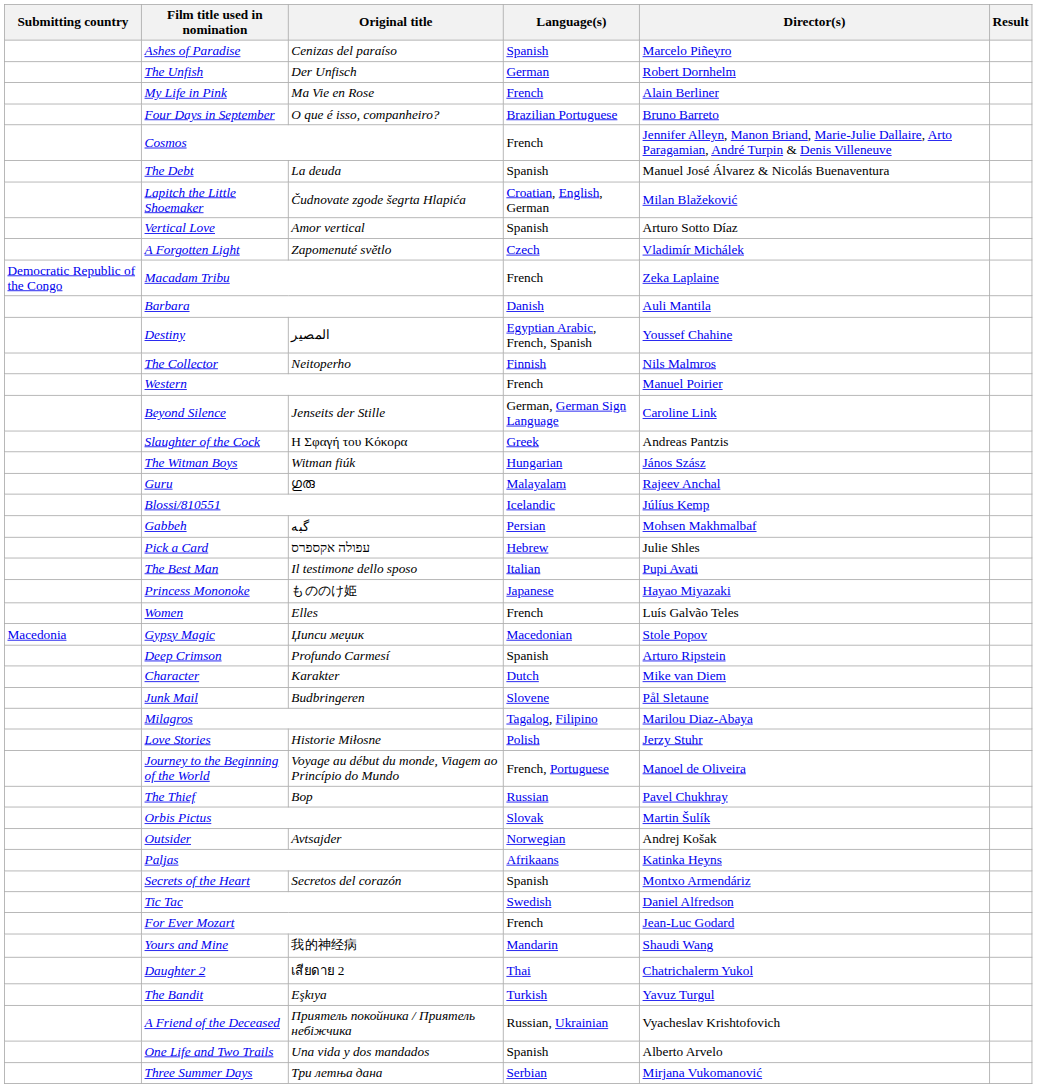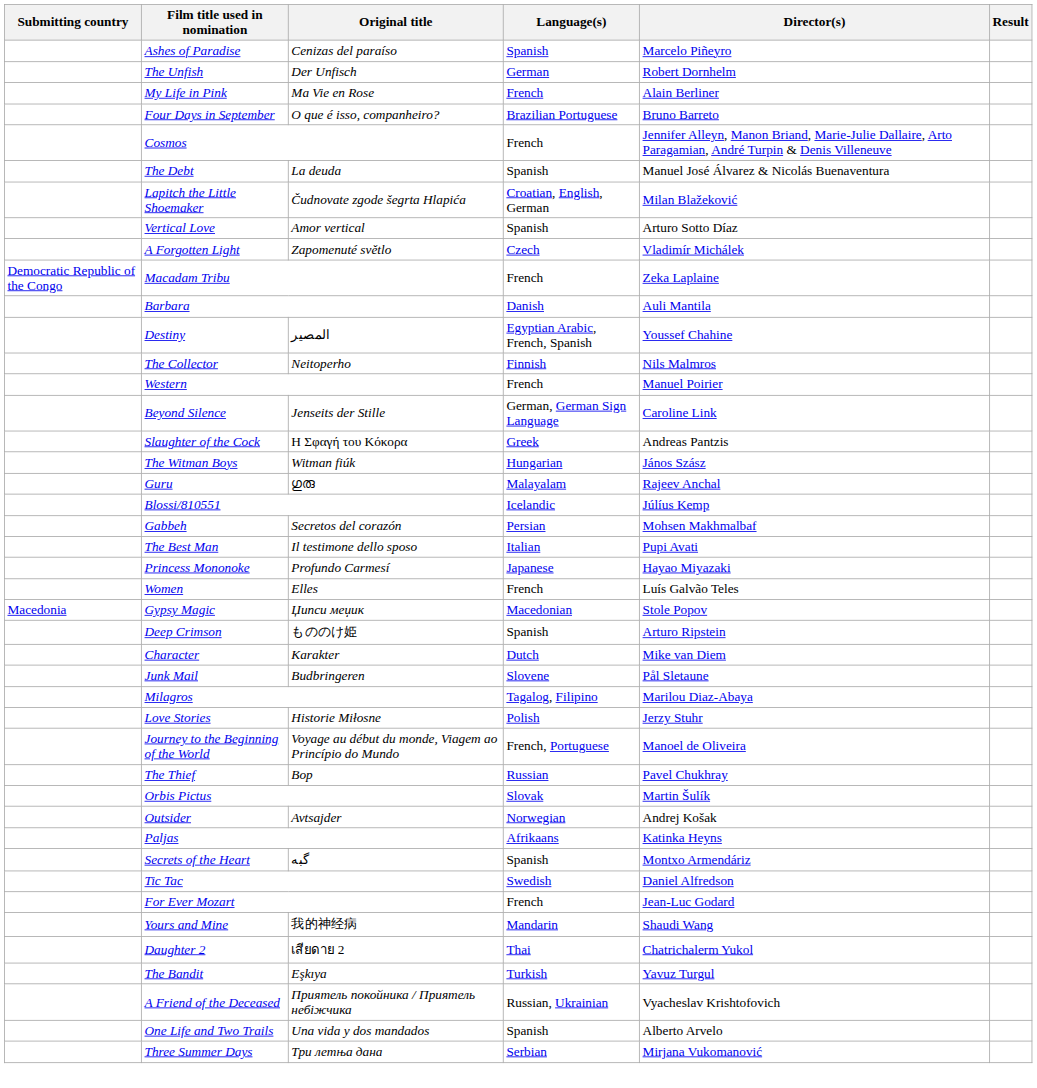 <table class="wikitable sortable" width="98%" style="background:#ffffff;">
 <tr>
 <th>Submitting country</th>
 <th>Film title used in nomination</th>
 <th>Original title</th>
 <th>Language(s)</th>
 <th>Director(s)</th>
 <th>Result</th>
 </tr>
 <tr>
 <td></td>
 <td><em><a href='#'>Ashes of Paradise</a></em></td>
 <td><em>Cenizas del paraíso</em></td>
 <td><a href='#'>Spanish</a></td>
 <td><a href='#'>Marcelo Piñeyro</a></td>
 <td></td>
 </tr>
 <tr>
 <td></td>
 <td><em><a href='#'>The Unfish</a></em></td>
 <td><em>Der Unfisch</em></td>
 <td><a href='#'>German</a></td>
 <td><a href='#'>Robert Dornhelm</a></td>
 <td></td>
 </tr>
 <tr>
 <td></td>
 <td><em><a href='#'>My Life in Pink</a></em></td>
 <td><em>Ma Vie en Rose</em></td>
 <td><a href='#'>French</a></td>
 <td><a href='#'>Alain Berliner</a></td>
 <td></td>
 </tr>
 <tr>
 <td></td>
 <td><em><a href='#'>Four Days in September</a></em></td>
 <td><em>O que é isso, companheiro?</em></td>
 <td><a href='#'>Brazilian Portuguese</a></td>
 <td><a href='#'>Bruno Barreto</a></td>
 <td></td>
 </tr>
 <tr>
 <td></td>
 <td colspan="2"><em><a href='#'>Cosmos</a></em></td>
 <td>French</td>
 <td><a href='#'>Jennifer Alleyn</a>, <a href='#'>Manon Briand</a>, <a href='#'>Marie-Julie Dallaire</a>, <a href='#'>Arto Paragamian</a>, <a href='#'>André Turpin</a> & <a href='#'>Denis Villeneuve</a></td>
 <td></td>
 </tr>
 <tr>
 <td></td>
 <td><em><a href='#'>The Debt</a></em></td>
 <td><em>La deuda</em></td>
 <td>Spanish</td>
 <td>Manuel José Álvarez & Nicolás Buenaventura</td>
 <td></td>
 </tr>
 <tr>
 <td></td>
 <td><em><a href='#'>Lapitch the Little Shoemaker</a></em></td>
 <td><em>Čudnovate zgode šegrta Hlapića</em></td>
 <td><a href='#'>Croatian</a>, <a href='#'>English</a>, German</td>
 <td><a href='#'>Milan Blažeković</a></td>
 <td></td>
 </tr>
 <tr>
 <td></td>
 <td><em><a href='#'>Vertical Love</a></em></td>
 <td><em>Amor vertical</em></td>
 <td>Spanish</td>
 <td>Arturo Sotto Díaz</td>
 <td></td>
 </tr>
 <tr>
 <td></td>
 <td><em><a href='#'>A Forgotten Light</a></em></td>
 <td><em>Zapomenuté světlo</em></td>
 <td><a href='#'>Czech</a></td>
 <td><a href='#'>Vladimír Michálek</a></td>
 <td></td>
 </tr>
 <tr>
 <td> <a href='#'>Democratic Republic of the Congo</a></td>
 <td colspan="2"><em><a href='#'>Macadam Tribu</a></em></td>
 <td>French</td>
 <td><a href='#'>Zeka Laplaine</a></td>
 <td></td>
 </tr>
 <tr>
 <td></td>
 <td colspan="2"><em><a href='#'>Barbara</a></em></td>
 <td><a href='#'>Danish</a></td>
 <td><a href='#'>Auli Mantila</a></td>
 <td></td>
 </tr>
 <tr>
 <td></td>
 <td><em><a href='#'>Destiny</a></em></td>
 <td>المصير</td>
 <td><a href='#'>Egyptian Arabic</a>, French, Spanish</td>
 <td><a href='#'>Youssef Chahine</a></td>
 <td></td>
 </tr>
 <tr>
 <td></td>
 <td><em><a href='#'>The Collector</a></em></td>
 <td><em>Neitoperho</em></td>
 <td><a href='#'>Finnish</a></td>
 <td><a href='#'>Nils Malmros</a></td>
 <td></td>
 </tr>
 <tr>
 <td></td>
 <td colspan="2"><em><a href='#'>Western</a></em></td>
 <td>French</td>
 <td><a href='#'>Manuel Poirier</a></td>
 <td></td>
 </tr>
 <tr>
 <td></td>
 <td><em><a href='#'>Beyond Silence</a></em></td>
 <td><em>Jenseits der Stille</em></td>
 <td>German, <a href='#'>German Sign Language</a></td>
 <td><a href='#'>Caroline Link</a></td>
 <td></td>
 </tr>
 <tr>
 <td></td>
 <td><em><a href='#'>Slaughter of the Cock</a></em></td>
 <td>Η Σφαγή του Κόκορα</td>
 <td><a href='#'>Greek</a></td>
 <td>Andreas Pantzis</td>
 <td></td>
 </tr>
 <tr>
 <td></td>
 <td><em><a href='#'>The Witman Boys</a></em></td>
 <td><em>Witman fiúk</em></td>
 <td><a href='#'>Hungarian</a></td>
 <td><a href='#'>János Szász</a></td>
 <td></td>
 </tr>
 <tr>
 <td></td>
 <td><em><a href='#'>Guru</a></em></td>
 <td>ഗുരു</td>
 <td><a href='#'>Malayalam</a></td>
 <td><a href='#'>Rajeev Anchal</a></td>
 <td></td>
 </tr>
 <tr>
 <td></td>
 <td colspan="2"><em><a href='#'>Blossi/810551</a></em></td>
 <td><a href='#'>Icelandic</a></td>
 <td><a href='#'>Júlíus Kemp</a></td>
 <td></td>
 </tr>
 <tr>
 <td></td>
 <td><em><a href='#'>Gabbeh</a></em></td>
-<td>گبه</td>
+<td><em>Secretos del corazón</em></td>
 <td><a href='#'>Persian</a></td>
 <td><a href='#'>Mohsen Makhmalbaf</a></td>
-<td></td>
-</tr>
-<tr>
-<td></td>
-<td><em><a href='#'>Pick a Card</a></em></td>
-<td>עפולה אקספרס</td>
-<td><a href='#'>Hebrew</a></td>
-<td>Julie Shles</td>
 <td></td>
 </tr>
 <tr>
 <td></td>
 <td><em><a href='#'>The Best Man</a></em></td>
 <td><em>Il testimone dello sposo</em></td>
 <td><a href='#'>Italian</a></td>
 <td><a href='#'>Pupi Avati</a></td>
 <td></td>
 </tr>
 <tr>
 <td></td>
 <td><em><a href='#'>Princess Mononoke</a></em></td>
-<td>もののけ姫</td>
+<td><em>Profundo Carmesí</em></td>
 <td><a href='#'>Japanese</a></td>
 <td><a href='#'>Hayao Miyazaki</a></td>
 <td></td>
 </tr>
 <tr>
 <td></td>
 <td><em><a href='#'>Women</a></em></td>
 <td><em>Elles</em></td>
 <td>French</td>
 <td>Luís Galvão Teles</td>
 <td></td>
 </tr>
 <tr>
 <td> <a href='#'>Macedonia</a></td>
 <td><em><a href='#'>Gypsy Magic</a></em></td>
 <td><em>Џипси меџик</em></td>
 <td><a href='#'>Macedonian</a></td>
 <td><a href='#'>Stole Popov</a></td>
 <td></td>
 </tr>
 <tr>
 <td></td>
 <td><em><a href='#'>Deep Crimson</a></em></td>
-<td><em>Profundo Carmesí</em></td>
+<td>もののけ姫</td>
 <td>Spanish</td>
 <td><a href='#'>Arturo Ripstein</a></td>
 <td></td>
 </tr>
 <tr>
 <td></td>
 <td><em><a href='#'>Character</a></em></td>
 <td><em>Karakter</em></td>
 <td><a href='#'>Dutch</a></td>
 <td><a href='#'>Mike van Diem</a></td>
 <td></td>
 </tr>
 <tr>
 <td></td>
 <td><em><a href='#'>Junk Mail</a></em></td>
 <td><em>Budbringeren</em></td>
 <td><a href='#'>Slovene</a></td>
 <td><a href='#'>Pål Sletaune</a></td>
 <td></td>
 </tr>
 <tr>
 <td></td>
 <td colspan="2"><em><a href='#'>Milagros</a></em></td>
 <td><a href='#'>Tagalog</a>, <a href='#'>Filipino</a></td>
 <td><a href='#'>Marilou Diaz-Abaya</a></td>
 <td></td>
 </tr>
 <tr>
 <td></td>
 <td><em><a href='#'>Love Stories</a></em></td>
 <td><em>Historie Miłosne</em></td>
 <td><a href='#'>Polish</a></td>
 <td><a href='#'>Jerzy Stuhr</a></td>
 <td></td>
 </tr>
 <tr>
 <td></td>
 <td><em><a href='#'>Journey to the Beginning of the World</a></em></td>
 <td><em>Voyage au début du monde, Viagem ao Princípio do Mundo</em></td>
 <td>French, <a href='#'>Portuguese</a></td>
 <td><a href='#'>Manoel de Oliveira</a></td>
 <td></td>
 </tr>
 <tr>
 <td></td>
 <td><em><a href='#'>The Thief</a></em></td>
 <td><em>Вор</em></td>
 <td><a href='#'>Russian</a></td>
 <td><a href='#'>Pavel Chukhray</a></td>
 <td></td>
 </tr>
 <tr>
 <td></td>
 <td colspan="2"><em><a href='#'>Orbis Pictus</a></em></td>
 <td><a href='#'>Slovak</a></td>
 <td><a href='#'>Martin Šulík</a></td>
 <td></td>
 </tr>
 <tr>
 <td></td>
 <td><em><a href='#'>Outsider</a></em></td>
 <td><em>Avtsajder</em></td>
 <td><a href='#'>Norwegian</a></td>
 <td>Andrej Košak</td>
 <td></td>
 </tr>
 <tr>
 <td></td>
 <td colspan="2"><em><a href='#'>Paljas</a></em></td>
 <td><a href='#'>Afrikaans</a></td>
 <td><a href='#'>Katinka Heyns</a></td>
 <td></td>
 </tr>
 <tr>
 <td></td>
 <td><em><a href='#'>Secrets of the Heart</a></em></td>
-<td><em>Secretos del corazón</em></td>
+<td>گبه</td>
 <td>Spanish</td>
 <td><a href='#'>Montxo Armendáriz</a></td>
 <td></td>
 </tr>
 <tr>
 <td></td>
 <td colspan="2"><em><a href='#'>Tic Tac</a></em></td>
 <td><a href='#'>Swedish</a></td>
 <td><a href='#'>Daniel Alfredson</a></td>
 <td></td>
 </tr>
 <tr>
 <td></td>
 <td colspan="2"><em><a href='#'>For Ever Mozart</a></em></td>
 <td>French</td>
 <td><a href='#'>Jean-Luc Godard</a></td>
 <td></td>
 </tr>
 <tr>
 <td></td>
 <td><em><a href='#'>Yours and Mine</a></em></td>
 <td>我的神经病</td>
 <td><a href='#'>Mandarin</a></td>
 <td><a href='#'>Shaudi Wang</a></td>
 <td></td>
 </tr>
 <tr>
 <td></td>
 <td><em><a href='#'>Daughter 2</a></em></td>
 <td>เสียดาย 2</td>
 <td><a href='#'>Thai</a></td>
 <td><a href='#'>Chatrichalerm Yukol</a></td>
 <td></td>
 </tr>
 <tr>
 <td></td>
 <td><em><a href='#'>The Bandit</a></em></td>
 <td><em>Eşkıya</em></td>
 <td><a href='#'>Turkish</a></td>
 <td><a href='#'>Yavuz Turgul</a></td>
 <td></td>
 </tr>
 <tr>
 <td></td>
 <td><em><a href='#'>A Friend of the Deceased</a></em></td>
 <td><em>Приятель покойника /</em> <em>Приятель небіжчика</em></td>
 <td>Russian, <a href='#'>Ukrainian</a></td>
 <td>Vyacheslav Krishtofovich</td>
 <td></td>
 </tr>
 <tr>
 <td></td>
 <td><em><a href='#'>One Life and Two Trails</a></em></td>
 <td><em>Una vida y dos mandados</em></td>
 <td>Spanish</td>
 <td>Alberto Arvelo</td>
 <td></td>
 </tr>
 <tr>
 <td></td>
 <td><em><a href='#'>Three Summer Days</a></em></td>
 <td><em>Три летња дана</em></td>
 <td><a href='#'>Serbian</a></td>
 <td><a href='#'>Mirjana Vukomanović</a></td>
 <td></td>
 </tr>
 </table>
